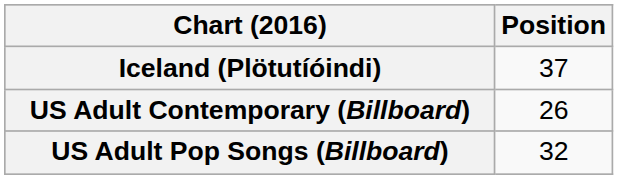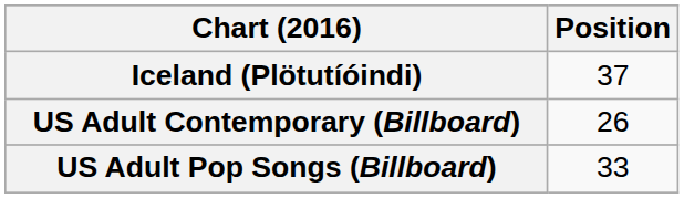 <table class="wikitable sortable plainrowheaders" style="text-align:center">
 <tr>
 <th scope="col" style="width:18em;">Chart (2016)</th>
 <th scope="col">Position</th>
 </tr>
 <tr>
 <th scope="row">Iceland (Plötutíóindi)</th>
 <td>37</td>
 </tr>
 <tr>
 <th scope="row">US Adult Contemporary (<em>Billboard</em>)</th>
 <td>26</td>
 </tr>
 <tr>
 <th scope="row">US Adult Pop Songs (<em>Billboard</em>)</th>
-<td>32</td>
+<td>33</td>
 </tr>
 </table>
